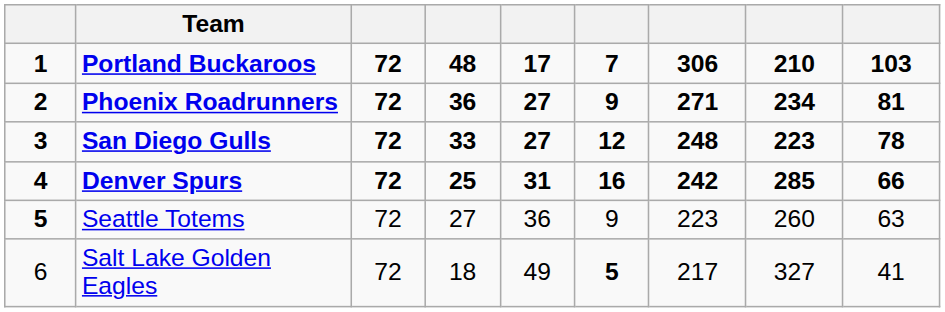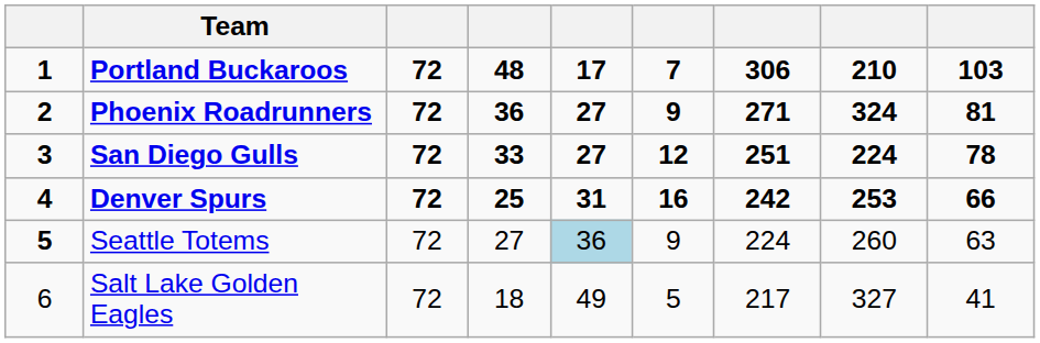 <table class="wikitable sortable">
 <tr>
 <th scope="col" style="width:3em"></th>
 <th scope="col" style="width:12em">Team</th>
 <th scope="col" style="width:3em" class="unsortable"></th>
 <th scope="col" style="width:3em"></th>
 <th scope="col" style="width:3em"></th>
 <th scope="col" style="width:3em"></th>
 <th scope="col" style="width:4em"></th>
 <th scope="col" style="width:4em"></th>
 <th scope="col" style="width:4em"></th>
 </tr>
 <tr style="text-align:center;font-weight:bold;">
 <td>1</td>
 <td style="text-align:left;"><a href='#'>Portland Buckaroos</a></td>
 <td>72</td>
 <td>48</td>
 <td>17</td>
 <td>7</td>
 <td>306</td>
 <td>210</td>
 <td>103</td>
 </tr>
 <tr style="text-align:center;font-weight:bold;">
 <td>2</td>
 <td style="text-align:left;"><a href='#'>Phoenix Roadrunners</a></td>
 <td>72</td>
 <td>36</td>
 <td>27</td>
 <td>9</td>
 <td>271</td>
-<td>234</td>
+<td>324</td>
 <td>81</td>
 </tr>
 <tr style="text-align:center;font-weight:bold;">
 <td>3</td>
 <td style="text-align:left;"><a href='#'>San Diego Gulls</a></td>
 <td>72</td>
 <td>33</td>
 <td>27</td>
 <td>12</td>
-<td>248</td>
-<td>223</td>
+<td>251</td>
+<td>224</td>
 <td>78</td>
 </tr>
 <tr style="text-align:center;font-weight:bold;">
 <td>4</td>
 <td style="text-align:left;"><a href='#'>Denver Spurs</a></td>
 <td>72</td>
 <td>25</td>
 <td>31</td>
 <td>16</td>
 <td>242</td>
-<td>285</td>
+<td>253</td>
 <td>66</td>
 </tr>
 <tr style="text-align:center;">
 <td><strong>5</strong></td>
 <td style="text-align:left;"><a href='#'>Seattle Totems</a></td>
 <td>72</td>
 <td>27</td>
-<td>36</td>
+<td style="background: lightblue;">36</td>
 <td>9</td>
-<td>223</td>
+<td>224</td>
 <td>260</td>
 <td>63</td>
 </tr>
 <tr style="text-align:center;">
 <td>6</td>
 <td style="text-align:left;"><a href='#'>Salt Lake Golden Eagles</a></td>
 <td>72</td>
 <td>18</td>
 <td>49</td>
-<td><strong>5</strong></td>
+<td>5</td>
 <td>217</td>
 <td>327</td>
 <td>41</td>
 </tr>
 </table>
